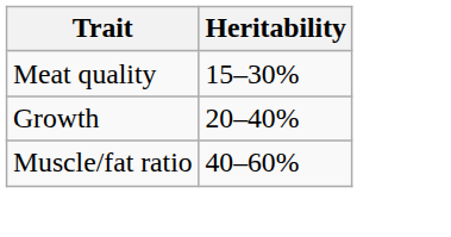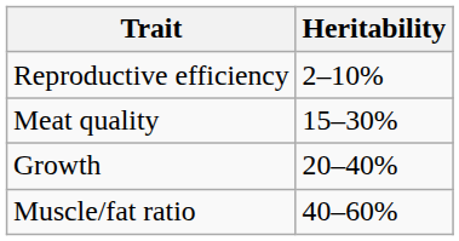 <table class="wikitable" style="float:left; margin:10px">
 <tr>
 <th>Trait</th>
 <th>Heritability</th>
+</tr>
+<tr>
+<td>Reproductive efficiency</td>
+<td>2–10%</td>
 </tr>
 <tr>
 <td>Meat quality</td>
 <td>15–30%</td>
 </tr>
 <tr>
 <td>Growth</td>
 <td>20–40%</td>
 </tr>
 <tr>
 <td>Muscle/fat ratio</td>
 <td>40–60%</td>
 </tr>
 </table>
